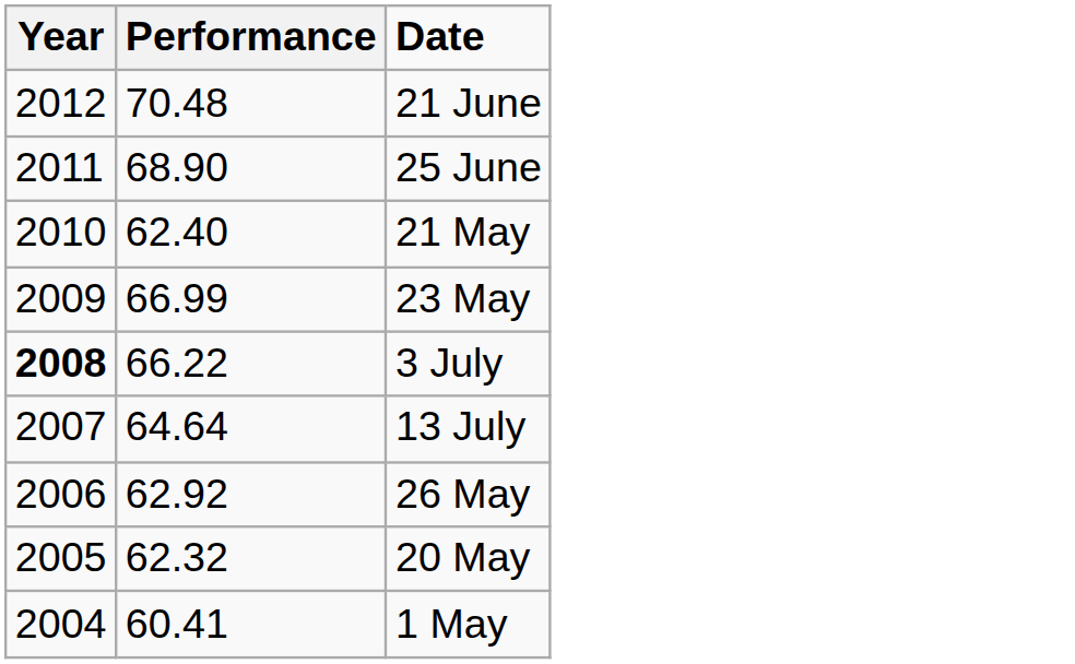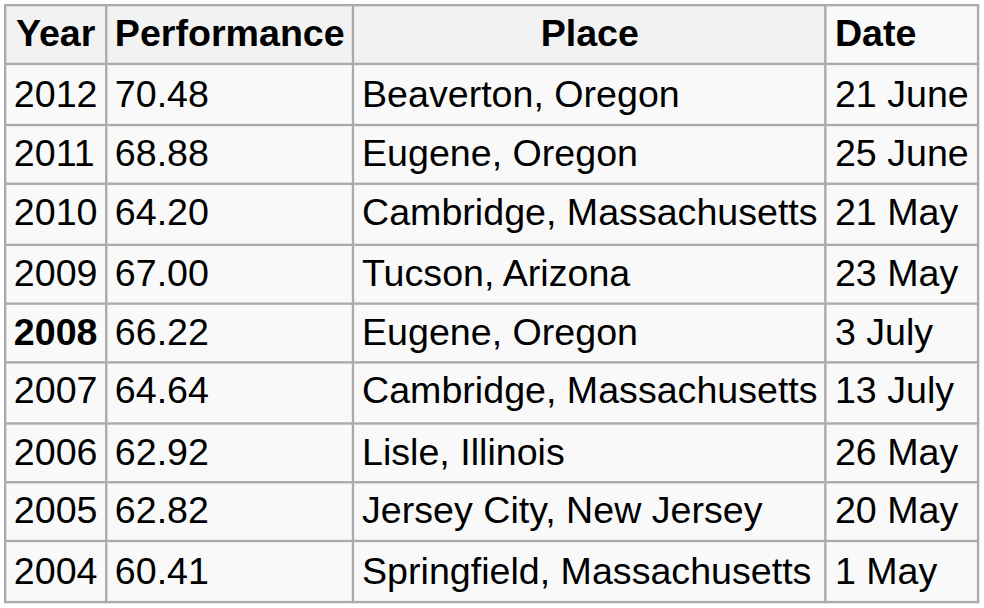 <table class="wikitable">
 <tr>
 <th><strong>Year</strong></th>
 <th><strong>Performance</strong></th>
+<th><strong>Place</strong></th>
 <td><strong>Date</strong></td>
 </tr>
 <tr>
 <td>2012</td>
 <td>70.48</td>
+<td>Beaverton, Oregon</td>
 <td>21 June</td>
 </tr>
 <tr>
 <td>2011</td>
-<td>68.90</td>
+<td>68.88</td>
+<td>Eugene, Oregon</td>
 <td>25 June</td>
 </tr>
 <tr>
 <td>2010</td>
-<td>62.40</td>
+<td>64.20</td>
+<td>Cambridge, Massachusetts</td>
 <td>21 May</td>
 </tr>
 <tr>
 <td>2009</td>
-<td>66.99</td>
+<td>67.00</td>
+<td>Tucson, Arizona</td>
 <td>23 May</td>
 </tr>
 <tr>
 <td><strong>2008</strong></td>
 <td>66.22</td>
+<td>Eugene, Oregon</td>
 <td>3 July</td>
 </tr>
 <tr>
 <td>2007</td>
 <td>64.64</td>
+<td>Cambridge, Massachusetts</td>
 <td>13 July</td>
 </tr>
 <tr>
 <td>2006</td>
 <td>62.92</td>
+<td>Lisle, Illinois</td>
 <td>26 May</td>
 </tr>
 <tr>
 <td>2005</td>
-<td>62.32</td>
+<td>62.82</td>
+<td>Jersey City, New Jersey</td>
 <td>20 May</td>
 </tr>
 <tr>
 <td>2004</td>
 <td>60.41</td>
+<td>Springfield, Massachusetts</td>
 <td>1 May</td>
 </tr>
 </table>
